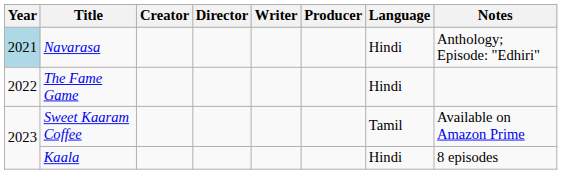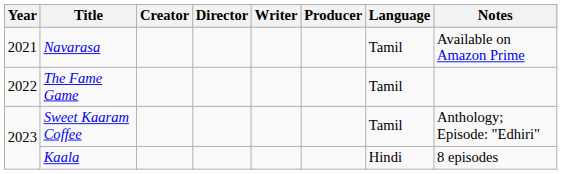 <table class="wikitable sortable">
 <tr style="background:#CCCCCC; text-align:center;">
 <th scope="col">Year</th>
 <th scope="col">Title</th>
 <th scope="col">Creator</th>
 <th scope="col">Director</th>
 <th scope="col">Writer</th>
 <th scope="col">Producer</th>
 <th scope="col">Language</th>
 <th scope="col" class="unsortable">Notes</th>
 </tr>
 <tr>
-<td style="background: lightblue;">2021</td>
+<td>2021</td>
 <td><em><a href='#'>Navarasa</a></em></td>
 <td></td>
 <td></td>
 <td></td>
 <td></td>
-<td>Hindi</td>
-<td>Anthology; Episode: "Edhiri"</td>
+<td>Tamil</td>
+<td>Available on <a href='#'>Amazon Prime</a></td>
 </tr>
 <tr>
 <td>2022</td>
 <td><em><a href='#'>The Fame Game</a></em></td>
 <td></td>
 <td></td>
 <td></td>
 <td></td>
-<td>Hindi</td>
+<td>Tamil</td>
 <td></td>
 </tr>
 <tr>
 <td rowspan=2>2023</td>
 <td><em><a href='#'>Sweet Kaaram Coffee</a></em></td>
 <td></td>
 <td></td>
 <td></td>
 <td></td>
 <td>Tamil</td>
-<td>Available on <a href='#'>Amazon Prime</a></td>
+<td>Anthology; Episode: "Edhiri"</td>
 </tr>
 <tr>
 <td><em><a href='#'>Kaala</a></em></td>
 <td></td>
 <td></td>
 <td></td>
 <td></td>
 <td>Hindi</td>
 <td>8 episodes</td>
 </tr>
 </table>
